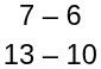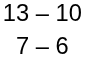 <table style="text-align:center">
 <tr>
 <th width=200></th>
 <th width=100></th>
 <th width=200></th>
 </tr>
 <tr>
 <td align=right><strong></strong></td>
-<td>7 – 6</td>
+<td>13 – 10</td>
 <td align=left></td>
 </tr>
 <tr>
 <td align=right><strong></strong></td>
-<td>13 – 10</td>
+<td>7 – 6</td>
 <td align=left></td>
 </tr>
 </table>
